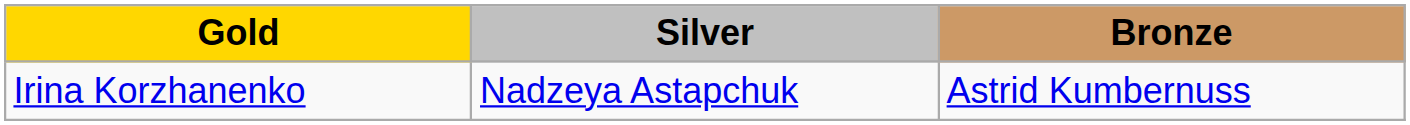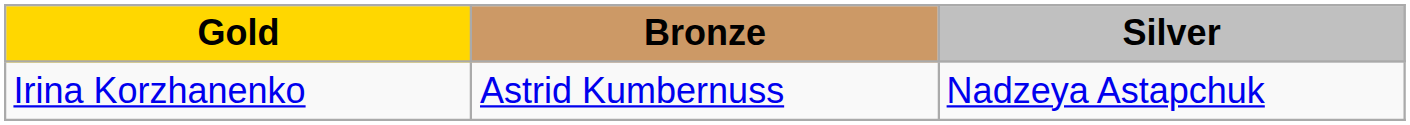 <table class="wikitable" style="text-align:left">
 <tr align="center">
 <td width=200 bgcolor=gold><strong>Gold</strong></td>
+<td width=200 bgcolor=CC9966><strong>Bronze</strong></td>
 <td width=200 bgcolor=silver><strong>Silver</strong></td>
-<td width=200 bgcolor=CC9966><strong>Bronze</strong></td>
 </tr>
 <tr>
 <td><a href='#'>Irina Korzhanenko</a><br><em></em></td>
+<td><a href='#'>Astrid Kumbernuss</a><br><em></em></td>
 <td><a href='#'>Nadzeya Astapchuk</a><br><em></em></td>
-<td><a href='#'>Astrid Kumbernuss</a><br><em></em></td>
 </tr>
 </table>
